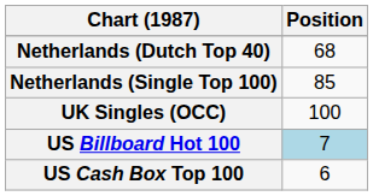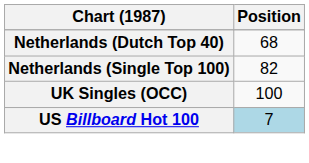 <table class="wikitable sortable plainrowheaders" style="text-align:center">
 <tr>
 <th>Chart (1987)</th>
 <th>Position</th>
 </tr>
 <tr>
 </tr>
 <tr>
 <th scope="row">Netherlands (Dutch Top 40)</th>
 <td style="text-align:center;">68</td>
 </tr>
 <tr>
 <th scope="row">Netherlands (Single Top 100)</th>
-<td style="text-align:center;">85</td>
+<td style="text-align:center;">82</td>
 </tr>
 <tr>
 <th scope="row">UK Singles (OCC)</th>
 <td style="text-align:center;">100</td>
 </tr>
 <tr>
 <th scope="row">US <a href='#'><em>Billboard</em> Hot 100</a></th>
 <td style="background: lightblue; text-align:center;">7</td>
 </tr>
-<tr>
-<th scope="row">US <em>Cash Box</em> Top 100</th>
-<td style="text-align:center;">6</td>
-</tr>
 </table>
